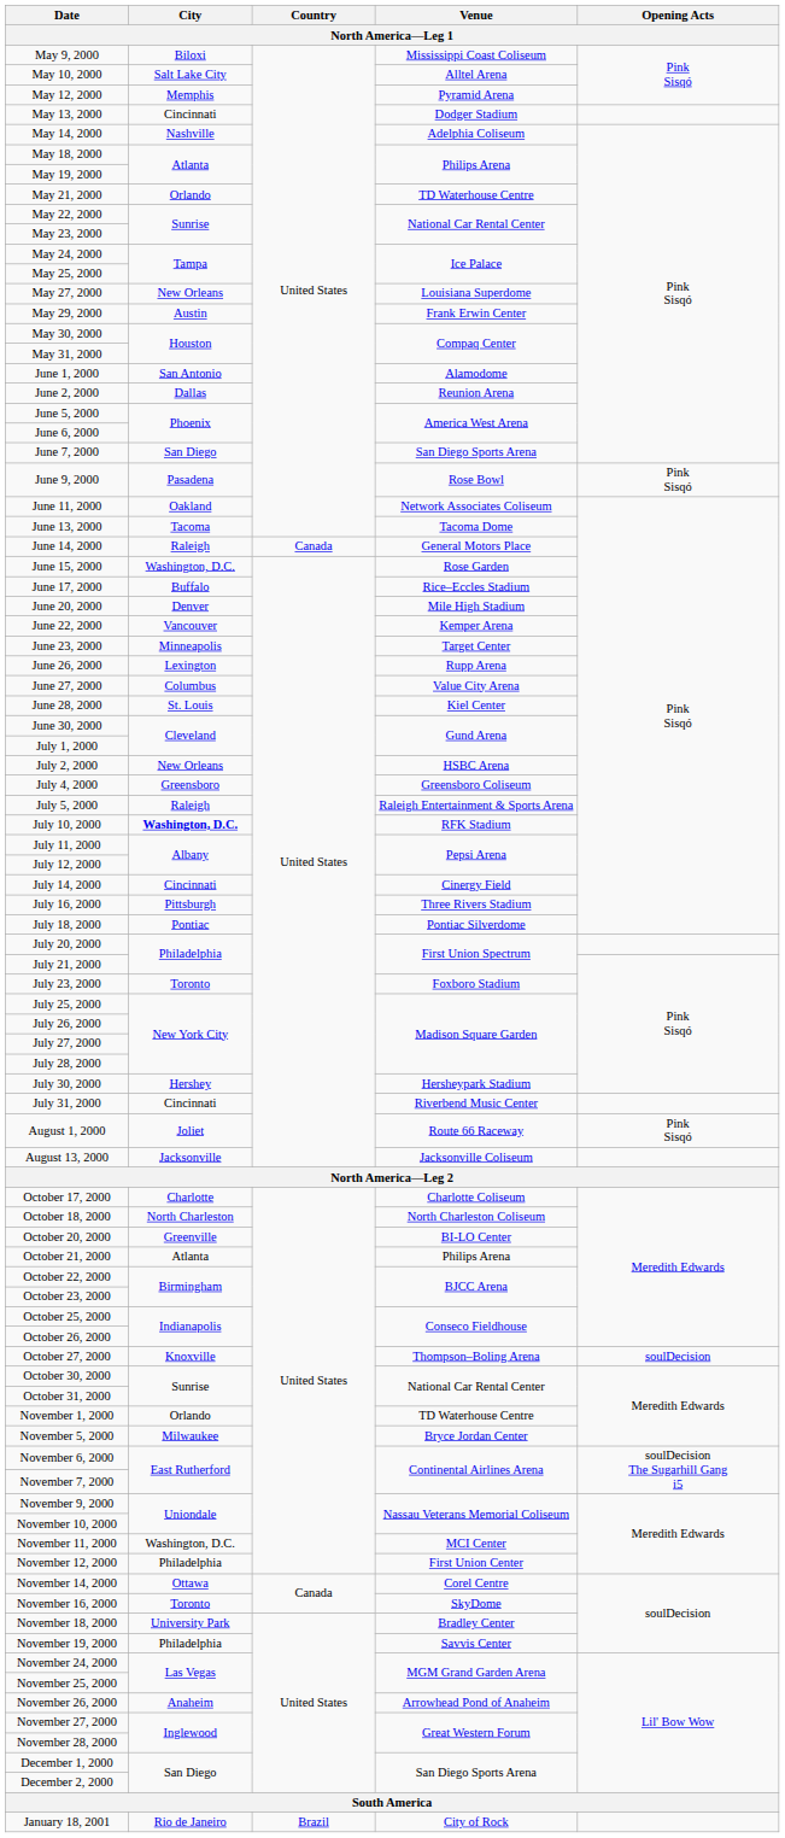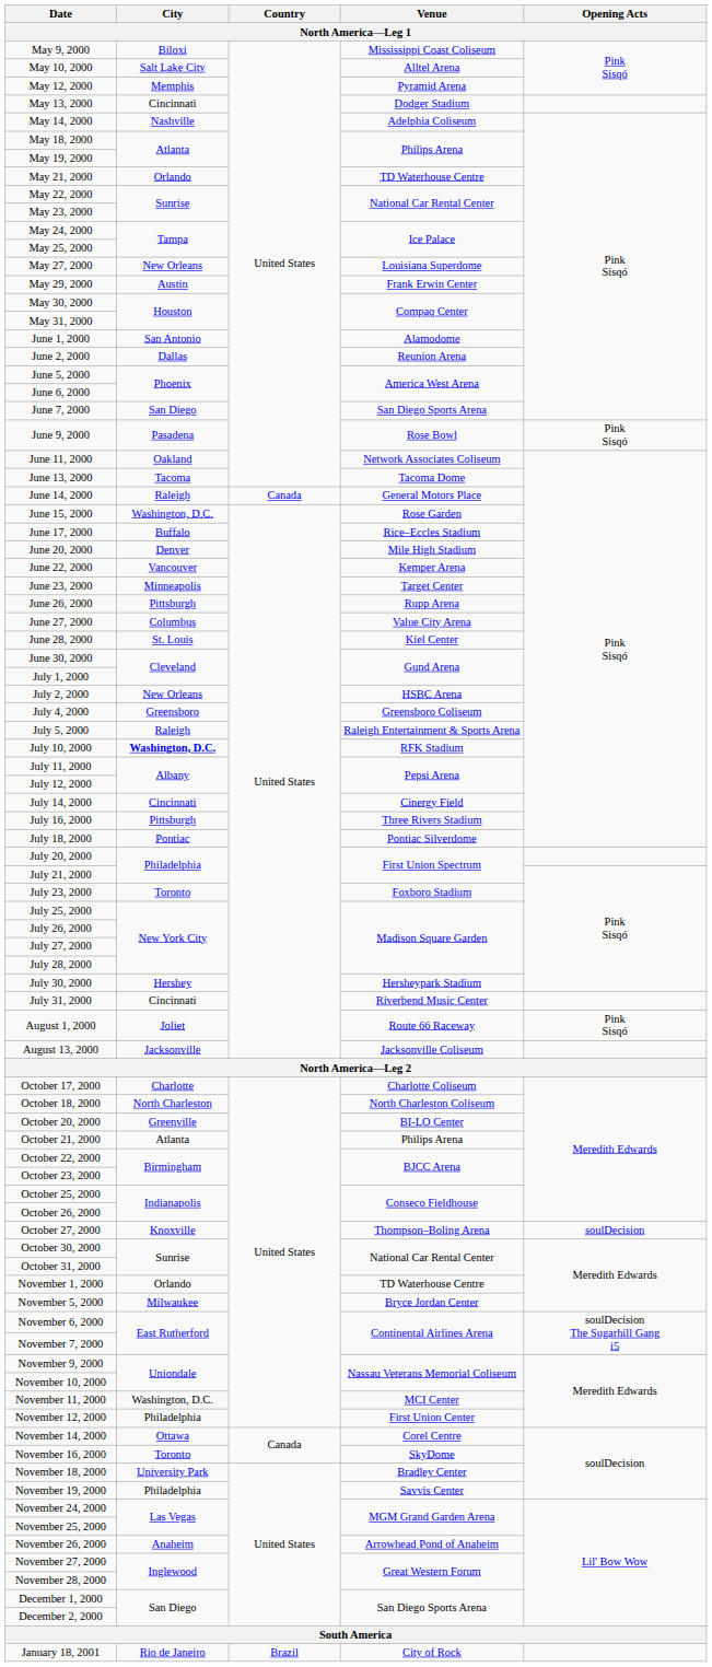 <table class="wikitable" style="text-align:center;">
 <tr>
 <th width="150">Date</th>
 <th width="150">City</th>
 <th width="150">Country</th>
 <th width="250">Venue</th>
 <th width="250">Opening Acts</th>
 </tr>
 <tr>
 <th colspan="5">North America—Leg 1</th>
 </tr>
 <tr>
 <td>May 9, 2000</td>
 <td><a href='#'>Biloxi</a></td>
 <td rowspan="24">United States</td>
 <td><a href='#'>Mississippi Coast Coliseum</a></td>
 <td rowspan="3"><a href='#'>Pink</a><br><a href='#'>Sisqó</a></td>
 </tr>
 <tr>
 <td>May 10, 2000</td>
 <td><a href='#'>Salt Lake City</a></td>
 <td><a href='#'>Alltel Arena</a></td>
 </tr>
 <tr>
 <td>May 12, 2000</td>
 <td><a href='#'>Memphis</a></td>
 <td><a href='#'>Pyramid Arena</a></td>
 </tr>
 <tr>
 <td>May 13, 2000</td>
 <td>Cincinnati</td>
 <td><a href='#'>Dodger Stadium</a></td>
 <td></td>
 </tr>
 <tr>
 <td>May 14, 2000</td>
 <td><a href='#'>Nashville</a></td>
 <td><a href='#'>Adelphia Coliseum</a></td>
 <td rowspan="17">Pink<br>Sisqó</td>
 </tr>
 <tr>
 <td>May 18, 2000</td>
 <td rowspan="2"><a href='#'>Atlanta</a></td>
 <td rowspan="2"><a href='#'>Philips Arena</a></td>
 </tr>
 <tr>
 <td>May 19, 2000</td>
 </tr>
 <tr>
 <td>May 21, 2000</td>
 <td><a href='#'>Orlando</a></td>
 <td><a href='#'>TD Waterhouse Centre</a></td>
 </tr>
 <tr>
 <td>May 22, 2000</td>
 <td rowspan="2"><a href='#'>Sunrise</a></td>
 <td rowspan="2"><a href='#'>National Car Rental Center</a></td>
 </tr>
 <tr>
 <td>May 23, 2000</td>
 </tr>
 <tr>
 <td>May 24, 2000</td>
 <td rowspan="2"><a href='#'>Tampa</a></td>
 <td rowspan="2"><a href='#'>Ice Palace</a></td>
 </tr>
 <tr>
 <td>May 25, 2000</td>
 </tr>
 <tr>
 <td>May 27, 2000</td>
 <td><a href='#'>New Orleans</a></td>
 <td><a href='#'>Louisiana Superdome</a></td>
 </tr>
 <tr>
 <td>May 29, 2000</td>
 <td><a href='#'>Austin</a></td>
 <td><a href='#'>Frank Erwin Center</a></td>
 </tr>
 <tr>
 <td>May 30, 2000</td>
 <td rowspan="2"><a href='#'>Houston</a></td>
 <td rowspan="2"><a href='#'>Compaq Center</a></td>
 </tr>
 <tr>
 <td>May 31, 2000</td>
 </tr>
 <tr>
 <td>June 1, 2000</td>
 <td><a href='#'>San Antonio</a></td>
 <td><a href='#'>Alamodome</a></td>
 </tr>
 <tr>
 <td>June 2, 2000</td>
 <td><a href='#'>Dallas</a></td>
 <td><a href='#'>Reunion Arena</a></td>
 </tr>
 <tr>
 <td>June 5, 2000</td>
 <td rowspan="2"><a href='#'>Phoenix</a></td>
 <td rowspan="2"><a href='#'>America West Arena</a></td>
 </tr>
 <tr>
 <td>June 6, 2000</td>
 </tr>
 <tr>
 <td>June 7, 2000</td>
 <td><a href='#'>San Diego</a></td>
 <td><a href='#'>San Diego Sports Arena</a></td>
 </tr>
 <tr>
 <td>June 9, 2000</td>
 <td><a href='#'>Pasadena</a></td>
 <td><a href='#'>Rose Bowl</a></td>
 <td>Pink<br>Sisqó</td>
 </tr>
 <tr>
 <td>June 11, 2000</td>
 <td><a href='#'>Oakland</a></td>
 <td><a href='#'>Network Associates Coliseum</a></td>
 <td rowspan="22">Pink<br>Sisqó</td>
 </tr>
 <tr>
 <td>June 13, 2000</td>
 <td><a href='#'>Tacoma</a></td>
 <td><a href='#'>Tacoma Dome</a></td>
 </tr>
 <tr>
 <td>June 14, 2000</td>
 <td><a href='#'>Raleigh</a></td>
 <td><a href='#'>Canada</a></td>
 <td><a href='#'>General Motors Place</a></td>
 </tr>
 <tr>
 <td>June 15, 2000</td>
 <td><a href='#'>Washington, D.C.</a></td>
 <td rowspan="30">United States</td>
 <td><a href='#'>Rose Garden</a></td>
 </tr>
 <tr>
 <td>June 17, 2000</td>
 <td><a href='#'>Buffalo</a></td>
 <td><a href='#'>Rice–Eccles Stadium</a></td>
 </tr>
 <tr>
 <td>June 20, 2000</td>
 <td><a href='#'>Denver</a></td>
 <td><a href='#'>Mile High Stadium</a></td>
 </tr>
 <tr>
 <td>June 22, 2000</td>
 <td><a href='#'>Vancouver</a></td>
 <td><a href='#'>Kemper Arena</a></td>
 </tr>
 <tr>
 <td>June 23, 2000</td>
 <td><a href='#'>Minneapolis</a></td>
 <td><a href='#'>Target Center</a></td>
 </tr>
 <tr>
 <td>June 26, 2000</td>
-<td><a href='#'>Lexington</a></td>
+<td><a href='#'>Pittsburgh</a></td>
 <td><a href='#'>Rupp Arena</a></td>
 </tr>
 <tr>
 <td>June 27, 2000</td>
 <td><a href='#'>Columbus</a></td>
 <td><a href='#'>Value City Arena</a></td>
 </tr>
 <tr>
 <td>June 28, 2000</td>
 <td><a href='#'>St. Louis</a></td>
 <td><a href='#'>Kiel Center</a></td>
 </tr>
 <tr>
 <td>June 30, 2000</td>
 <td rowspan="2"><a href='#'>Cleveland</a></td>
 <td rowspan="2"><a href='#'>Gund Arena</a></td>
 </tr>
 <tr>
 <td>July 1, 2000</td>
 </tr>
 <tr>
 <td>July 2, 2000</td>
 <td><a href='#'>New Orleans</a></td>
 <td><a href='#'>HSBC Arena</a></td>
 </tr>
 <tr>
 <td>July 4, 2000</td>
 <td><a href='#'>Greensboro</a></td>
 <td><a href='#'>Greensboro Coliseum</a></td>
 </tr>
 <tr>
 <td>July 5, 2000</td>
 <td><a href='#'>Raleigh</a></td>
 <td><a href='#'>Raleigh Entertainment & Sports Arena</a></td>
 </tr>
 <tr>
 <td>July 10, 2000</td>
 <td><strong><a href='#'>Washington, D.C.</a></strong></td>
 <td><a href='#'>RFK Stadium</a></td>
 </tr>
 <tr>
 <td>July 11, 2000</td>
 <td rowspan="2"><a href='#'>Albany</a></td>
 <td rowspan="2"><a href='#'>Pepsi Arena</a></td>
 </tr>
 <tr>
 <td>July 12, 2000</td>
 </tr>
 <tr>
 <td>July 14, 2000</td>
 <td><a href='#'>Cincinnati</a></td>
 <td><a href='#'>Cinergy Field</a></td>
 </tr>
 <tr>
 <td>July 16, 2000</td>
 <td><a href='#'>Pittsburgh</a></td>
 <td><a href='#'>Three Rivers Stadium</a></td>
 </tr>
 <tr>
 <td>July 18, 2000</td>
 <td><a href='#'>Pontiac</a></td>
 <td><a href='#'>Pontiac Silverdome</a></td>
 </tr>
 <tr>
 <td>July 20, 2000</td>
 <td rowspan="2"><a href='#'>Philadelphia</a></td>
 <td rowspan="2"><a href='#'>First Union Spectrum</a></td>
 <td></td>
 </tr>
 <tr>
 <td>July 21, 2000</td>
 <td rowspan="7">Pink<br>Sisqó</td>
 </tr>
 <tr>
 <td>July 23, 2000</td>
 <td><a href='#'>Toronto</a></td>
 <td><a href='#'>Foxboro Stadium</a></td>
 </tr>
 <tr>
 <td>July 25, 2000</td>
 <td rowspan="4"><a href='#'>New York City</a></td>
 <td rowspan="4"><a href='#'>Madison Square Garden</a></td>
 </tr>
 <tr>
 <td>July 26, 2000</td>
 </tr>
 <tr>
 <td>July 27, 2000</td>
 </tr>
 <tr>
 <td>July 28, 2000</td>
 </tr>
 <tr>
 <td>July 30, 2000</td>
 <td><a href='#'>Hershey</a></td>
 <td><a href='#'>Hersheypark Stadium</a></td>
 </tr>
 <tr>
 <td>July 31, 2000</td>
 <td>Cincinnati</td>
 <td><a href='#'>Riverbend Music Center</a></td>
 <td></td>
 </tr>
 <tr>
 <td>August 1, 2000</td>
 <td><a href='#'>Joliet</a></td>
 <td><a href='#'>Route 66 Raceway</a></td>
 <td>Pink<br>Sisqó</td>
 </tr>
 <tr>
 <td>August 13, 2000</td>
 <td><a href='#'>Jacksonville</a></td>
 <td><a href='#'>Jacksonville Coliseum</a></td>
 <td></td>
 </tr>
 <tr>
 <th colspan="5">North America—Leg 2</th>
 </tr>
 <tr>
 <td>October 17, 2000</td>
 <td><a href='#'>Charlotte</a></td>
 <td rowspan="19">United States</td>
 <td><a href='#'>Charlotte Coliseum</a></td>
 <td rowspan="8"><a href='#'>Meredith Edwards</a></td>
 </tr>
 <tr>
 <td>October 18, 2000</td>
 <td><a href='#'>North Charleston</a></td>
 <td><a href='#'>North Charleston Coliseum</a></td>
 </tr>
 <tr>
 <td>October 20, 2000</td>
 <td><a href='#'>Greenville</a></td>
 <td><a href='#'>BI-LO Center</a></td>
 </tr>
 <tr>
 <td>October 21, 2000</td>
 <td>Atlanta</td>
 <td>Philips Arena</td>
 </tr>
 <tr>
 <td>October 22, 2000</td>
 <td rowspan="2"><a href='#'>Birmingham</a></td>
 <td rowspan="2"><a href='#'>BJCC Arena</a></td>
 </tr>
 <tr>
 <td>October 23, 2000</td>
 </tr>
 <tr>
 <td>October 25, 2000</td>
 <td rowspan="2"><a href='#'>Indianapolis</a></td>
 <td rowspan="2"><a href='#'>Conseco Fieldhouse</a></td>
 </tr>
 <tr>
 <td>October 26, 2000</td>
 </tr>
 <tr>
 <td>October 27, 2000</td>
 <td><a href='#'>Knoxville</a></td>
 <td><a href='#'>Thompson–Boling Arena</a></td>
 <td><a href='#'>soulDecision</a></td>
 </tr>
 <tr>
 <td>October 30, 2000</td>
 <td rowspan="2">Sunrise</td>
 <td rowspan="2">National Car Rental Center</td>
 <td rowspan="4">Meredith Edwards</td>
 </tr>
 <tr>
 <td>October 31, 2000</td>
 </tr>
 <tr>
 <td>November 1, 2000</td>
 <td>Orlando</td>
 <td>TD Waterhouse Centre</td>
 </tr>
 <tr>
 <td>November 5, 2000</td>
 <td><a href='#'>Milwaukee</a></td>
 <td><a href='#'>Bryce Jordan Center</a></td>
 </tr>
 <tr>
 <td>November 6, 2000</td>
 <td rowspan="2"><a href='#'>East Rutherford</a></td>
 <td rowspan="2"><a href='#'>Continental Airlines Arena</a></td>
 <td rowspan="2">soulDecision<br><a href='#'>The Sugarhill Gang</a><br><a href='#'>i5</a></td>
 </tr>
 <tr>
 <td>November 7, 2000</td>
 </tr>
 <tr>
 <td>November 9, 2000</td>
 <td rowspan="2"><a href='#'>Uniondale</a></td>
 <td rowspan="2"><a href='#'>Nassau Veterans Memorial Coliseum</a></td>
 <td rowspan="4">Meredith Edwards</td>
 </tr>
 <tr>
 <td>November 10, 2000</td>
 </tr>
 <tr>
 <td>November 11, 2000</td>
 <td>Washington, D.C.</td>
 <td><a href='#'>MCI Center</a></td>
 </tr>
 <tr>
 <td>November 12, 2000</td>
 <td>Philadelphia</td>
 <td><a href='#'>First Union Center</a></td>
 </tr>
 <tr>
 <td>November 14, 2000</td>
 <td><a href='#'>Ottawa</a></td>
 <td rowspan="2">Canada</td>
 <td><a href='#'>Corel Centre</a></td>
 <td rowspan="4">soulDecision</td>
 </tr>
 <tr>
 <td>November 16, 2000</td>
 <td><a href='#'>Toronto</a></td>
 <td><a href='#'>SkyDome</a></td>
 </tr>
 <tr>
 <td>November 18, 2000</td>
 <td><a href='#'>University Park</a></td>
 <td rowspan="9">United States</td>
 <td><a href='#'>Bradley Center</a></td>
 </tr>
 <tr>
 <td>November 19, 2000</td>
 <td>Philadelphia</td>
 <td><a href='#'>Savvis Center</a></td>
 </tr>
 <tr>
 <td>November 24, 2000</td>
 <td rowspan="2"><a href='#'>Las Vegas</a></td>
 <td rowspan="2"><a href='#'>MGM Grand Garden Arena</a></td>
 <td rowspan="7"><a href='#'>Lil' Bow Wow</a></td>
 </tr>
 <tr>
 <td>November 25, 2000</td>
 </tr>
 <tr>
 <td>November 26, 2000</td>
 <td><a href='#'>Anaheim</a></td>
 <td><a href='#'>Arrowhead Pond of Anaheim</a></td>
 </tr>
 <tr>
 <td>November 27, 2000</td>
 <td rowspan="2"><a href='#'>Inglewood</a></td>
 <td rowspan="2"><a href='#'>Great Western Forum</a></td>
 </tr>
 <tr>
 <td>November 28, 2000</td>
 </tr>
 <tr>
 <td>December 1, 2000</td>
 <td rowspan="2">San Diego</td>
 <td rowspan="2">San Diego Sports Arena</td>
 </tr>
 <tr>
 <td>December 2, 2000</td>
 </tr>
 <tr>
 <th colspan="5">South America</th>
 </tr>
 <tr>
 <td>January 18, 2001</td>
 <td><a href='#'>Rio de Janeiro</a></td>
 <td><a href='#'>Brazil</a></td>
 <td><a href='#'>City of Rock</a></td>
 <td></td>
 </tr>
 </table>
